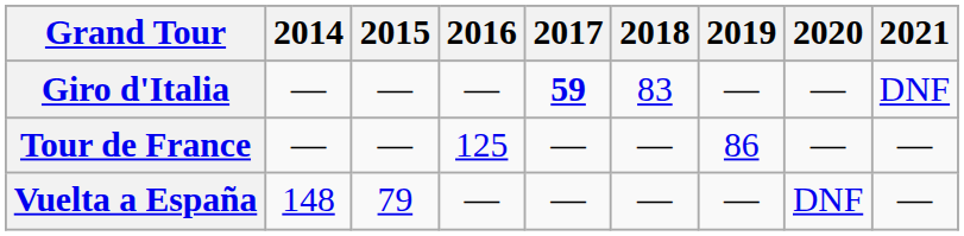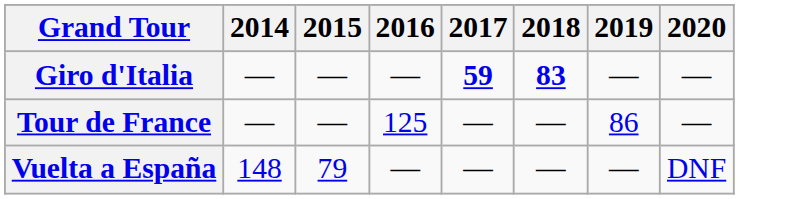 <table class="wikitable plainrowheaders">
 <tr>
 <th scope="col"><a href='#'>Grand Tour</a></th>
 <th scope="col">2014</th>
 <th scope="col">2015</th>
 <th scope="col">2016</th>
 <th scope="col">2017</th>
 <th scope="col">2018</th>
 <th scope="col">2019</th>
 <th scope="col">2020</th>
-<th scope="col">2021</th>
 </tr>
 <tr style="text-align:center;">
 <th scope="row"> <a href='#'>Giro d'Italia</a></th>
 <td>—</td>
 <td>—</td>
 <td>—</td>
 <td><strong><a href='#'>59</a></strong></td>
-<td><a href='#'>83</a></td>
+<td><strong><a href='#'>83</a></strong></td>
 <td>—</td>
 <td>—</td>
-<td><a href='#'>DNF</a></td>
 </tr>
 <tr style="text-align:center;">
 <th scope="row"> <a href='#'>Tour de France</a></th>
 <td>—</td>
 <td>—</td>
 <td><a href='#'>125</a></td>
 <td>—</td>
 <td>—</td>
 <td><a href='#'>86</a></td>
-<td>—</td>
 <td>—</td>
 </tr>
 <tr style="text-align:center;">
 <th scope="row"> <a href='#'>Vuelta a España</a></th>
 <td><a href='#'>148</a></td>
 <td><a href='#'>79</a></td>
 <td>—</td>
 <td>—</td>
 <td>—</td>
 <td>—</td>
 <td><a href='#'>DNF</a></td>
-<td>—</td>
 </tr>
 </table>
